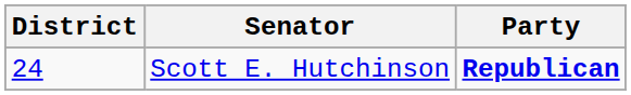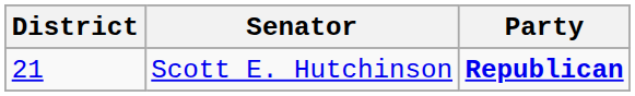 <table class="wikitable">
 <tr>
 <th>District</th>
 <th>Senator</th>
 <th>Party</th>
 </tr>
 <tr>
-<td><a href='#'>24</a></td>
+<td><a href='#'>21</a></td>
 <td><a href='#'>Scott E. Hutchinson</a></td>
 <td><strong><a href='#'>Republican</a></strong></td>
 </tr>
 </table>
